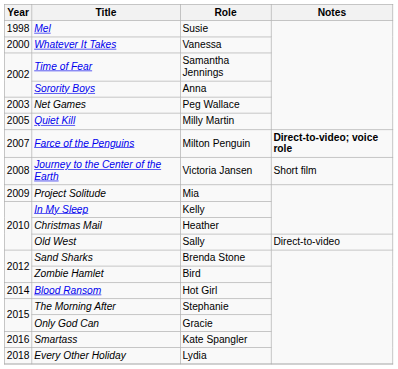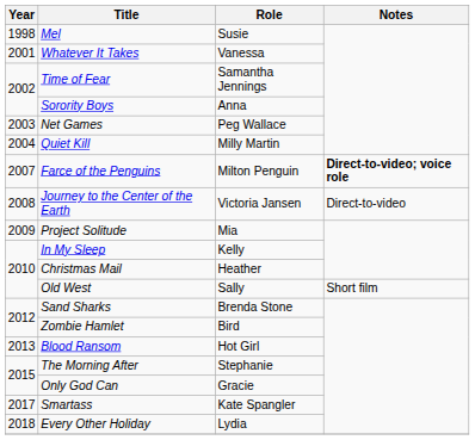 <table class="wikitable sortable">
 <tr>
 <th>Year</th>
 <th>Title</th>
 <th>Role</th>
 <th class="unsortable">Notes</th>
 </tr>
 <tr>
 <td>1998</td>
 <td><em><a href='#'>Mel</a></em></td>
 <td>Susie</td>
 <td rowspan="6"></td>
 </tr>
 <tr>
-<td>2000</td>
+<td>2001</td>
 <td><em><a href='#'>Whatever It Takes</a></em></td>
 <td>Vanessa</td>
 </tr>
 <tr>
 <td rowspan="2">2002</td>
 <td><em><a href='#'>Time of Fear</a></em></td>
 <td>Samantha Jennings</td>
 </tr>
 <tr>
 <td><em><a href='#'>Sorority Boys</a></em></td>
 <td>Anna</td>
 </tr>
 <tr>
 <td>2003</td>
 <td><em>Net Games</em></td>
 <td>Peg Wallace</td>
 </tr>
 <tr>
-<td>2005</td>
+<td>2004</td>
 <td><em><a href='#'>Quiet Kill</a></em></td>
 <td>Milly Martin</td>
 </tr>
 <tr>
 <td>2007</td>
 <td><em><a href='#'>Farce of the Penguins</a></em></td>
 <td>Milton Penguin</td>
 <td><strong>Direct-to-video; voice role</strong></td>
 </tr>
 <tr>
 <td>2008</td>
 <td><em><a href='#'>Journey to the Center of the Earth</a></em></td>
 <td>Victoria Jansen</td>
-<td>Short film</td>
+<td>Direct-to-video</td>
 </tr>
 <tr>
 <td>2009</td>
 <td><em>Project Solitude</em></td>
 <td>Mia</td>
 <td rowspan="3"></td>
 </tr>
 <tr>
 <td rowspan="3">2010</td>
 <td><em><a href='#'>In My Sleep</a></em></td>
 <td>Kelly</td>
 </tr>
 <tr>
 <td><em>Christmas Mail</em></td>
 <td>Heather</td>
 </tr>
 <tr>
 <td><em>Old West</em></td>
 <td>Sally</td>
-<td>Direct-to-video</td>
+<td>Short film</td>
 </tr>
 <tr>
 <td rowspan="2">2012</td>
 <td><em>Sand Sharks</em></td>
 <td>Brenda Stone</td>
 <td rowspan="7"></td>
 </tr>
 <tr>
 <td><em>Zombie Hamlet</em></td>
 <td>Bird</td>
 </tr>
 <tr>
-<td>2014</td>
+<td>2013</td>
 <td><em><a href='#'>Blood Ransom</a></em></td>
 <td>Hot Girl</td>
 </tr>
 <tr>
 <td rowspan="2">2015</td>
 <td><em>The Morning After</em></td>
 <td>Stephanie</td>
 </tr>
 <tr>
 <td><em>Only God Can</em></td>
 <td>Gracie</td>
 </tr>
 <tr>
-<td>2016</td>
+<td>2017</td>
 <td><em>Smartass</em></td>
 <td>Kate Spangler</td>
 </tr>
 <tr>
 <td>2018</td>
 <td><em>Every Other Holiday</em></td>
 <td>Lydia</td>
 </tr>
 <tr>
 </tr>
 </table>
